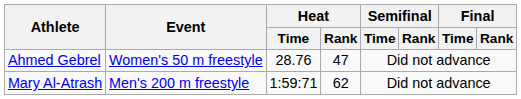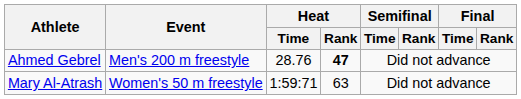 <table class=wikitable style="font-size:90%">
 <tr>
 <th rowspan="2">Athlete</th>
 <th rowspan="2">Event</th>
 <th colspan="2">Heat</th>
 <th colspan="2">Semifinal</th>
 <th colspan="2">Final</th>
 </tr>
 <tr style="font-size:95%">
 <th>Time</th>
 <th>Rank</th>
 <th>Time</th>
 <th>Rank</th>
 <th>Time</th>
 <th>Rank</th>
 </tr>
 <tr align=center>
 <td align=left><a href='#'>Ahmed Gebrel</a></td>
-<td align=left><a href='#'>Women's 50 m freestyle</a></td>
+<td align=left><a href='#'>Men's 200 m freestyle</a></td>
 <td>28.76</td>
-<td>47</td>
+<td><strong>47</strong></td>
 <td colspan=4>Did not advance</td>
 </tr>
 <tr align=center>
 <td align=left><a href='#'>Mary Al-Atrash</a></td>
-<td align=left><a href='#'>Men's 200 m freestyle</a></td>
+<td align=left><a href='#'>Women's 50 m freestyle</a></td>
 <td>1:59:71</td>
-<td>62</td>
+<td>63</td>
 <td colspan=4>Did not advance</td>
 </tr>
 </table>
